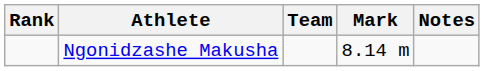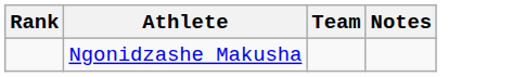 <table class="wikitable sortable">
 <tr>
 <th>Rank</th>
 <th>Athlete</th>
 <th>Team</th>
-<th>Mark</th>
 <th>Notes</th>
 </tr>
 <tr>
 <td align=center></td>
 <td><a href='#'>Ngonidzashe Makusha</a></td>
 <td></td>
-<td>8.14 m</td>
 <td></td>
 </tr>
 </table>
